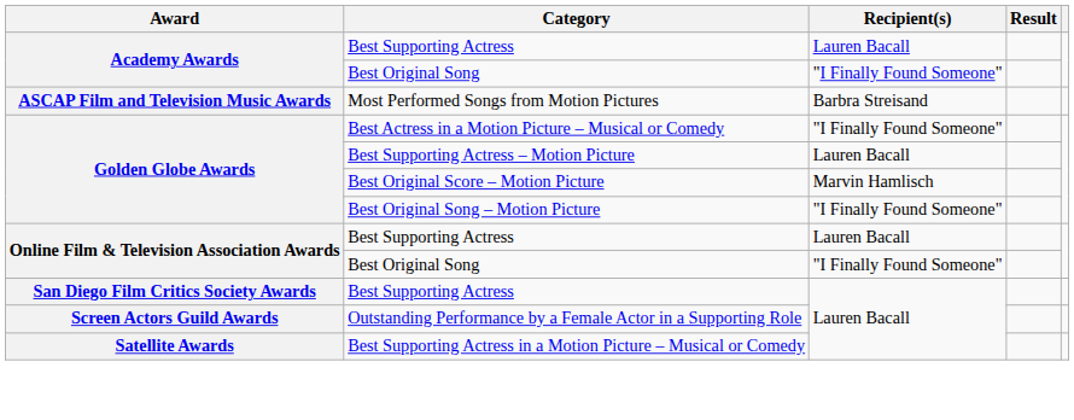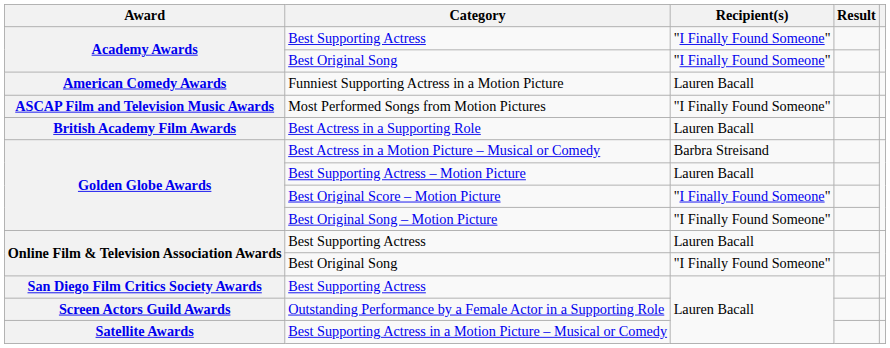 <table class="wikitable plainrowheaders">
 <tr>
 <th scope="col">Award</th>
 <th scope="col">Category</th>
 <th scope="col">Recipient(s)</th>
 <th scope="col">Result</th>
 <th scope="col"></th>
 </tr>
 <tr>
 <th scope="row" rowspan="2"><a href='#'>Academy Awards</a></th>
 <td><a href='#'>Best Supporting Actress</a></td>
-<td><a href='#'>Lauren Bacall</a></td>
+<td>"<a href='#'>I Finally Found Someone</a>" <br> </td>
 <td></td>
 <td align="center" rowspan="2"></td>
 </tr>
 <tr>
 <td><a href='#'>Best Original Song</a></td>
 <td>"<a href='#'>I Finally Found Someone</a>" <br> </td>
 <td></td>
 </tr>
 <tr>
+<th scope="row"><a href='#'>American Comedy Awards</a></th>
+<td>Funniest Supporting Actress in a Motion Picture</td>
+<td>Lauren Bacall</td>
+<td></td>
+<td align="center"></td>
+</tr>
+<tr>
 <th scope="row"><a href='#'>ASCAP Film and Television Music Awards</a></th>
 <td>Most Performed Songs from Motion Pictures</td>
-<td>Barbra Streisand</td>
+<td>"I Finally Found Someone" <br> </td>
+<td></td>
+<td align="center"></td>
+</tr>
+<tr>
+<th scope="row"><a href='#'>British Academy Film Awards</a></th>
+<td><a href='#'>Best Actress in a Supporting Role</a></td>
+<td>Lauren Bacall</td>
 <td></td>
 <td align="center"></td>
 </tr>
 <tr>
 <th scope="row" rowspan="4"><a href='#'>Golden Globe Awards</a></th>
 <td><a href='#'>Best Actress in a Motion Picture – Musical or Comedy</a></td>
-<td>"I Finally Found Someone" <br> </td>
+<td>Barbra Streisand</td>
 <td></td>
 <td align="center" rowspan="4"></td>
 </tr>
 <tr>
 <td><a href='#'>Best Supporting Actress – Motion Picture</a></td>
 <td>Lauren Bacall</td>
 <td></td>
 </tr>
 <tr>
 <td><a href='#'>Best Original Score – Motion Picture</a></td>
-<td>Marvin Hamlisch</td>
+<td>"<a href='#'>I Finally Found Someone</a>" <br> </td>
 <td></td>
 </tr>
 <tr>
 <td><a href='#'>Best Original Song – Motion Picture</a></td>
 <td>"I Finally Found Someone" <br> </td>
 <td></td>
 </tr>
 <tr>
 <th scope="row" rowspan="2">Online Film & Television Association Awards</th>
 <td>Best Supporting Actress</td>
 <td>Lauren Bacall</td>
 <td></td>
 <td align="center" rowspan="2"></td>
 </tr>
 <tr>
 <td>Best Original Song</td>
 <td>"I Finally Found Someone" <br> </td>
 <td></td>
 </tr>
 <tr>
 <th scope="row"><a href='#'>San Diego Film Critics Society Awards</a></th>
 <td><a href='#'>Best Supporting Actress</a></td>
 <td rowspan="3">Lauren Bacall</td>
 <td></td>
 <td align="center"></td>
 </tr>
 <tr>
 <th scope="row"><a href='#'>Screen Actors Guild Awards</a></th>
 <td><a href='#'>Outstanding Performance by a Female Actor in a Supporting Role</a></td>
 <td></td>
 <td align="center"></td>
 </tr>
 <tr>
 <th scope="row"><a href='#'>Satellite Awards</a></th>
 <td><a href='#'>Best Supporting Actress in a Motion Picture – Musical or Comedy</a></td>
 <td></td>
 <td align="center"></td>
 </tr>
 </table>
